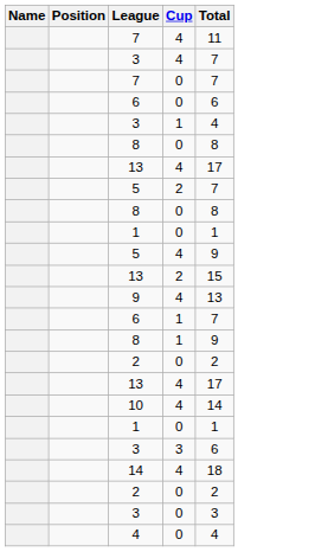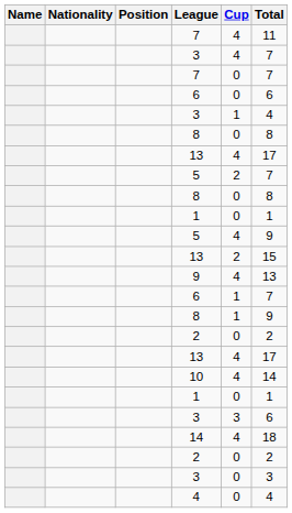 <table class="wikitable plainrowheaders sortable" style="text-align:center">
 <tr>
 <th scope="col">Name</th>
+<th scope="col">Nationality</th>
 <th scope="col">Position</th>
 <th scope="col">League</th>
 <th scope="col"><a href='#'>Cup</a></th>
 <th scope="col">Total</th>
 </tr>
 <tr>
 <th scope="row" align="left"></th>
 <td></td>
+<td></td>
 <td>7</td>
 <td>4</td>
 <td>11</td>
 </tr>
 <tr>
 <th scope="row" align="left"></th>
+<td></td>
 <td></td>
 <td>3</td>
 <td>4</td>
 <td>7</td>
 </tr>
 <tr>
 <th scope="row" align="left"></th>
 <td></td>
+<td></td>
 <td>7</td>
 <td>0</td>
 <td>7</td>
 </tr>
 <tr>
 <th scope="row" align="left"></th>
+<td></td>
 <td></td>
 <td>6</td>
 <td>0</td>
 <td>6</td>
 </tr>
 <tr>
 <th scope="row" align="left"></th>
 <td></td>
+<td></td>
 <td>3</td>
 <td>1</td>
 <td>4</td>
 </tr>
 <tr>
 <th scope="row" align="left"></th>
+<td></td>
 <td></td>
 <td>8</td>
 <td>0</td>
 <td>8</td>
 </tr>
 <tr>
 <th scope="row" align="left"></th>
 <td></td>
+<td></td>
 <td>13</td>
 <td>4</td>
 <td>17</td>
 </tr>
 <tr>
 <th scope="row" align="left"></th>
+<td></td>
 <td></td>
 <td>5</td>
 <td>2</td>
 <td>7</td>
 </tr>
 <tr>
 <th scope="row" align="left"></th>
 <td></td>
+<td></td>
 <td>8</td>
 <td>0</td>
 <td>8</td>
 </tr>
 <tr>
 <th scope="row" align="left"></th>
+<td></td>
 <td></td>
 <td>1</td>
 <td>0</td>
 <td>1</td>
 </tr>
 <tr>
 <th scope="row" align="left"></th>
 <td></td>
+<td></td>
 <td>5</td>
 <td>4</td>
 <td>9</td>
 </tr>
 <tr>
 <th scope="row" align="left"></th>
+<td></td>
 <td></td>
 <td>13</td>
 <td>2</td>
 <td>15</td>
 </tr>
 <tr>
 <th scope="row" align="left"></th>
 <td></td>
+<td></td>
 <td>9</td>
 <td>4</td>
 <td>13</td>
 </tr>
 <tr>
 <th scope="row" align="left"></th>
+<td></td>
 <td></td>
 <td>6</td>
 <td>1</td>
 <td>7</td>
 </tr>
 <tr>
 <th scope="row" align="left"></th>
 <td></td>
+<td></td>
 <td>8</td>
 <td>1</td>
 <td>9</td>
 </tr>
 <tr>
 <th scope="row" align="left"></th>
+<td></td>
 <td></td>
 <td>2</td>
 <td>0</td>
 <td>2</td>
 </tr>
 <tr>
 <th scope="row" align="left"></th>
 <td></td>
+<td></td>
 <td>13</td>
 <td>4</td>
 <td>17</td>
 </tr>
 <tr>
 <th scope="row" align="left"></th>
+<td></td>
 <td></td>
 <td>10</td>
 <td>4</td>
 <td>14</td>
 </tr>
 <tr>
 <th scope="row" align="left"></th>
 <td></td>
+<td></td>
 <td>1</td>
 <td>0</td>
 <td>1</td>
 </tr>
 <tr>
 <th scope="row" align="left"></th>
+<td></td>
 <td></td>
 <td>3</td>
 <td>3</td>
 <td>6</td>
 </tr>
 <tr>
 <th scope="row" align="left"></th>
 <td></td>
+<td></td>
 <td>14</td>
 <td>4</td>
 <td>18</td>
 </tr>
 <tr>
 <th scope="row" align="left"></th>
+<td></td>
 <td></td>
 <td>2</td>
 <td>0</td>
 <td>2</td>
 </tr>
 <tr>
 <th scope="row" align="left"></th>
 <td></td>
+<td></td>
 <td>3</td>
 <td>0</td>
 <td>3</td>
 </tr>
 <tr>
 <th scope="row" align="left"></th>
 <td></td>
+<td></td>
 <td>4</td>
 <td>0</td>
 <td>4</td>
 </tr>
 </table>
